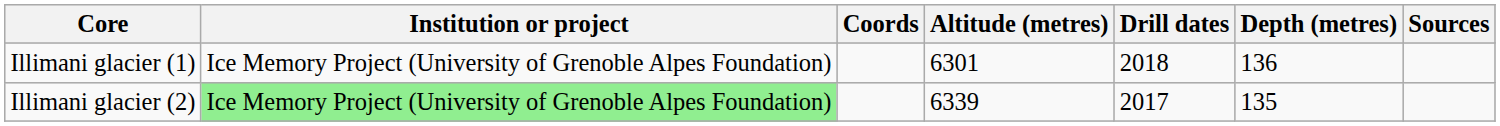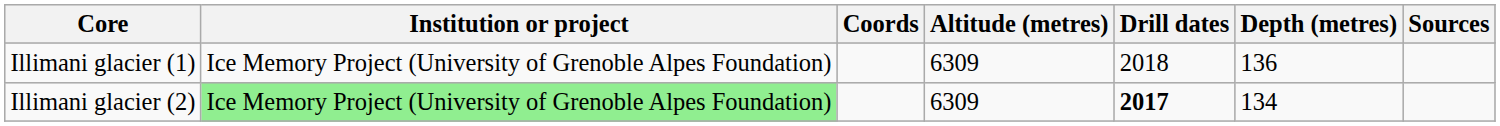 <table class="wikitable sortable">
 <tr>
 <th>Core</th>
 <th>Institution or project</th>
 <th>Coords</th>
 <th>Altitude (metres)</th>
 <th>Drill dates</th>
 <th>Depth (metres)</th>
 <th>Sources</th>
 </tr>
 <tr>
 <td>Illimani glacier (1)</td>
 <td>Ice Memory Project (University of Grenoble Alpes Foundation)</td>
 <td></td>
-<td>6301</td>
+<td>6309</td>
 <td>2018</td>
 <td>136</td>
 <td></td>
 </tr>
 <tr>
 <td>Illimani glacier (2)</td>
 <td style="background: lightgreen;">Ice Memory Project (University of Grenoble Alpes Foundation)</td>
 <td></td>
-<td>6339</td>
-<td>2017</td>
-<td>135</td>
+<td>6309</td>
+<td><strong>2017</strong></td>
+<td>134</td>
 <td></td>
 </tr>
 </table>
